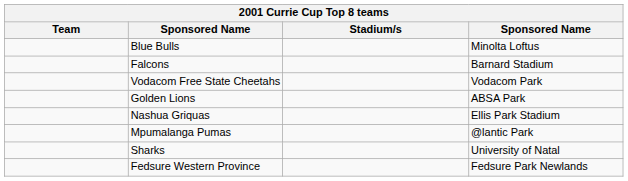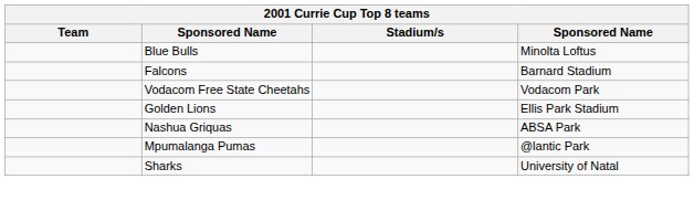 <table class="wikitable sortable" style="line-height:110%; font-size:90%;">
 <tr>
 <th colspan="4">2001 Currie Cup Top 8 teams</th>
 </tr>
 <tr>
 <th width="20%">Team</th>
 <th width="25%">Sponsored Name</th>
 <th width="30%">Stadium/s</th>
 <th width="25%">Sponsored Name</th>
 </tr>
 <tr>
 <td></td>
 <td>Blue Bulls</td>
 <td></td>
 <td>Minolta Loftus</td>
 </tr>
 <tr>
 <td></td>
 <td>Falcons</td>
 <td></td>
 <td>Barnard Stadium</td>
 </tr>
 <tr>
 <td></td>
 <td>Vodacom Free State Cheetahs</td>
 <td></td>
 <td>Vodacom Park</td>
 </tr>
 <tr>
 <td></td>
 <td>Golden Lions</td>
 <td></td>
-<td>ABSA Park</td>
+<td>Ellis Park Stadium</td>
 </tr>
 <tr>
 <td></td>
 <td>Nashua Griquas</td>
 <td></td>
-<td>Ellis Park Stadium</td>
+<td>ABSA Park</td>
 </tr>
 <tr>
 <td></td>
 <td>Mpumalanga Pumas</td>
 <td></td>
 <td>@lantic Park</td>
 </tr>
 <tr>
 <td></td>
 <td>Sharks</td>
 <td></td>
 <td>University of Natal</td>
 </tr>
-<tr>
-<td></td>
-<td>Fedsure Western Province</td>
-<td></td>
-<td>Fedsure Park Newlands</td>
-</tr>
 </table>
